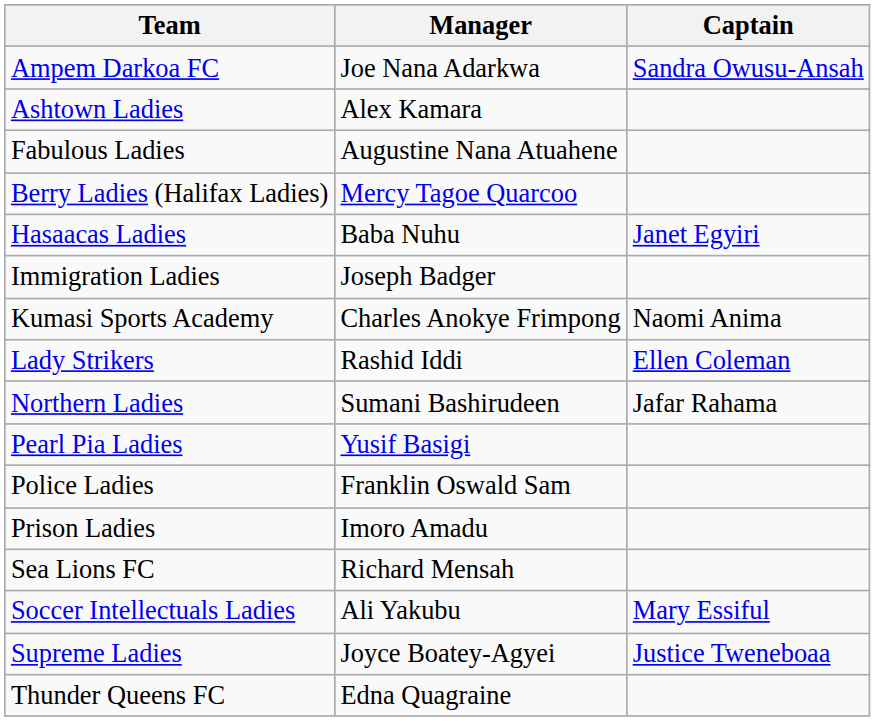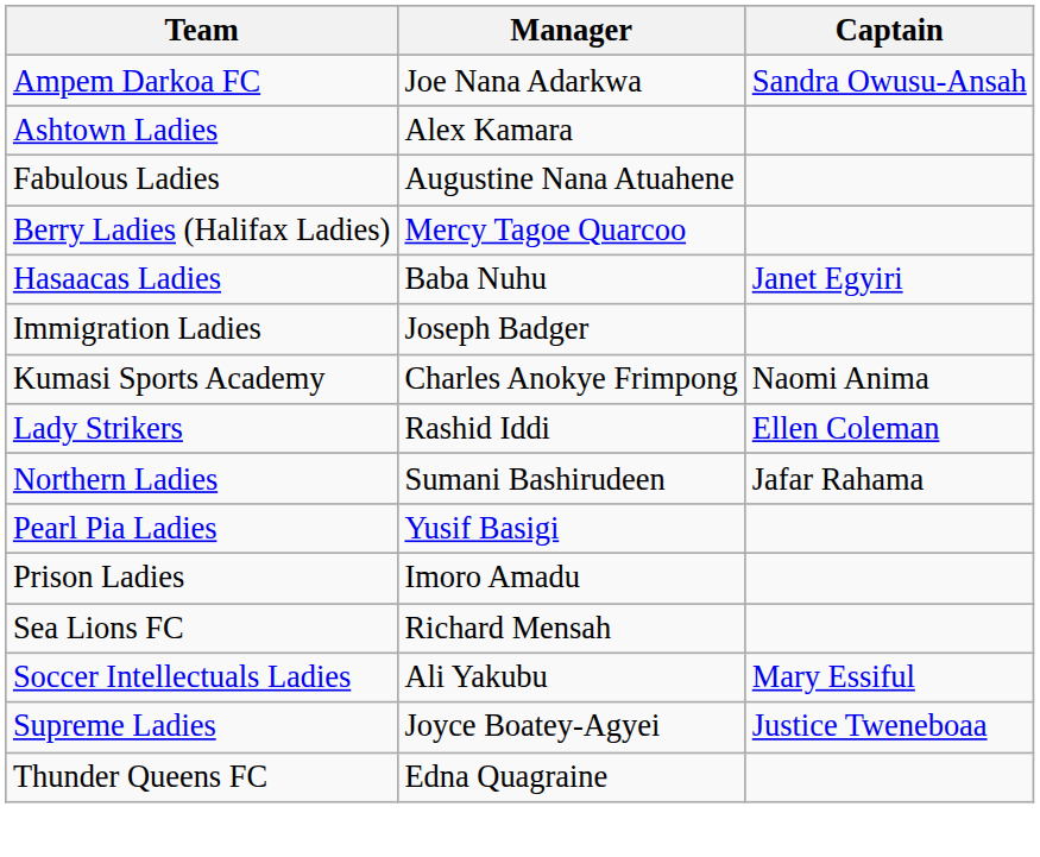 <table class="wikitable">
 <tr>
 <th>Team</th>
 <th>Manager</th>
 <th>Captain</th>
 </tr>
 <tr>
 <td><a href='#'>Ampem Darkoa FC</a></td>
 <td> Joe Nana Adarkwa</td>
 <td> <a href='#'>Sandra Owusu-Ansah</a></td>
 </tr>
 <tr>
 <td><a href='#'>Ashtown Ladies</a></td>
 <td> Alex Kamara</td>
 <td></td>
 </tr>
 <tr>
 <td>Fabulous Ladies</td>
 <td> Augustine Nana Atuahene</td>
 <td></td>
 </tr>
 <tr>
 <td><a href='#'>Berry Ladies</a> (Halifax Ladies)</td>
 <td> <a href='#'>Mercy Tagoe Quarcoo</a></td>
 <td></td>
 </tr>
 <tr>
 <td><a href='#'>Hasaacas Ladies</a></td>
 <td> Baba Nuhu</td>
 <td> <a href='#'>Janet Egyiri</a></td>
 </tr>
 <tr>
 <td>Immigration Ladies</td>
 <td> Joseph Badger</td>
 <td></td>
 </tr>
 <tr>
 <td>Kumasi Sports Academy</td>
 <td> Charles Anokye Frimpong</td>
 <td> Naomi Anima</td>
 </tr>
 <tr>
 <td><a href='#'>Lady Strikers</a></td>
 <td> Rashid Iddi</td>
 <td> <a href='#'>Ellen Coleman</a></td>
 </tr>
 <tr>
 <td><a href='#'>Northern Ladies</a></td>
 <td> Sumani Bashirudeen</td>
 <td> Jafar Rahama</td>
 </tr>
 <tr>
 <td><a href='#'>Pearl Pia Ladies</a></td>
 <td> <a href='#'>Yusif Basigi</a></td>
 <td></td>
 </tr>
 <tr>
-<td>Police Ladies</td>
-<td> Franklin Oswald Sam</td>
-<td></td>
-</tr>
-<tr>
 <td>Prison Ladies</td>
 <td> Imoro Amadu</td>
 <td></td>
 </tr>
 <tr>
 <td>Sea Lions FC</td>
 <td> Richard Mensah</td>
 <td></td>
 </tr>
 <tr>
 <td><a href='#'>Soccer Intellectuals Ladies</a></td>
 <td> Ali Yakubu</td>
 <td> <a href='#'>Mary Essiful</a></td>
 </tr>
 <tr>
 <td><a href='#'>Supreme Ladies</a></td>
 <td> Joyce Boatey-Agyei</td>
 <td> <a href='#'>Justice Tweneboaa</a></td>
 </tr>
 <tr>
 <td>Thunder Queens FC</td>
 <td> Edna Quagraine</td>
 <td></td>
 </tr>
 </table>
